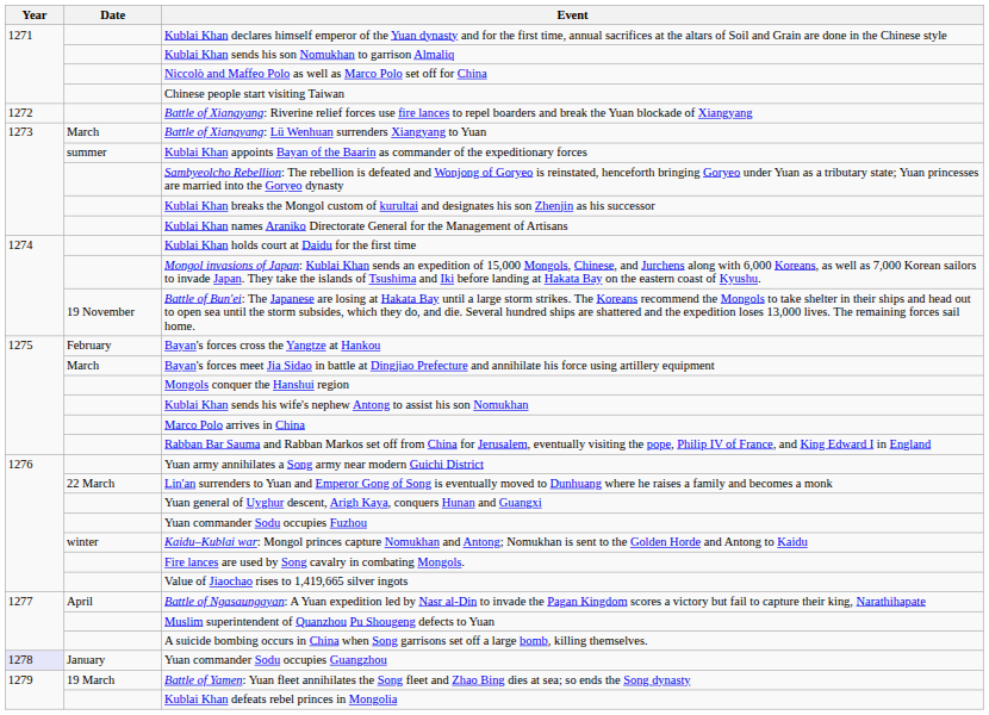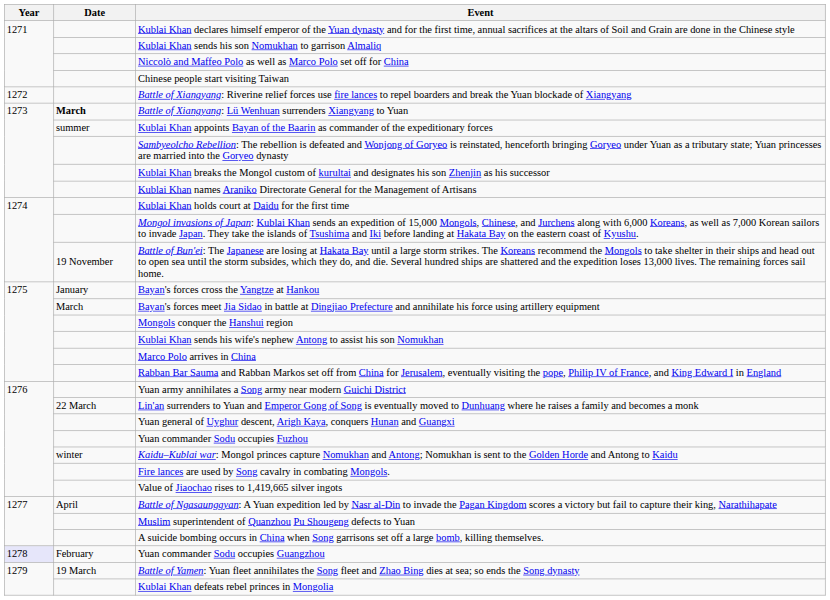 <table class="wikitable" style="width:100%;">
 <tr>
 <th style="width:6%">Year</th>
 <th style="width:10%">Date</th>
 <th>Event</th>
 </tr>
 <tr>
 <td rowspan="4" style="vertical-align:top;">1271</td>
 <td></td>
 <td><a href='#'>Kublai Khan</a> declares himself emperor of the <a href='#'>Yuan dynasty</a> and for the first time, annual sacrifices at the altars of Soil and Grain are done in the Chinese style</td>
 </tr>
 <tr>
 <td></td>
 <td><a href='#'>Kublai Khan</a> sends his son <a href='#'>Nomukhan</a> to garrison <a href='#'>Almaliq</a></td>
 </tr>
 <tr>
 <td></td>
 <td><a href='#'>Niccolò and Maffeo Polo</a> as well as <a href='#'>Marco Polo</a> set off for <a href='#'>China</a></td>
 </tr>
 <tr>
 <td></td>
 <td>Chinese people start visiting Taiwan</td>
 </tr>
 <tr>
 <td>1272</td>
 <td></td>
 <td><em><a href='#'>Battle of Xiangyang</a></em>: Riverine relief forces use <a href='#'>fire lances</a> to repel boarders and break the Yuan blockade of <a href='#'>Xiangyang</a></td>
 </tr>
 <tr>
 <td rowspan="5" style="vertical-align:top;">1273</td>
-<td>March</td>
+<td><strong>March</strong></td>
 <td><em><a href='#'>Battle of Xiangyang</a></em>: <a href='#'>Lü Wenhuan</a> surrenders <a href='#'>Xiangyang</a> to Yuan</td>
 </tr>
 <tr>
 <td>summer</td>
 <td><a href='#'>Kublai Khan</a> appoints <a href='#'>Bayan of the Baarin</a> as commander of the expeditionary forces</td>
 </tr>
 <tr>
 <td></td>
 <td><em><a href='#'>Sambyeolcho Rebellion</a></em>: The rebellion is defeated and <a href='#'>Wonjong of Goryeo</a> is reinstated, henceforth bringing <a href='#'>Goryeo</a> under Yuan as a tributary state; Yuan princesses are married into the <a href='#'>Goryeo</a> dynasty</td>
 </tr>
 <tr>
 <td></td>
 <td><a href='#'>Kublai Khan</a> breaks the Mongol custom of <a href='#'>kurultai</a> and designates his son <a href='#'>Zhenjin</a> as his successor</td>
 </tr>
 <tr>
 <td></td>
 <td><a href='#'>Kublai Khan</a> names <a href='#'>Araniko</a> Directorate General for the Management of Artisans</td>
 </tr>
 <tr>
 <td rowspan="3" style="vertical-align:top;">1274</td>
 <td></td>
 <td><a href='#'>Kublai Khan</a> holds court at <a href='#'>Daidu</a> for the first time</td>
 </tr>
 <tr>
 <td></td>
 <td><em><a href='#'>Mongol invasions of Japan</a></em>: <a href='#'>Kublai Khan</a> sends an expedition of 15,000 <a href='#'>Mongols</a>, <a href='#'>Chinese</a>, and <a href='#'>Jurchens</a> along with 6,000 <a href='#'>Koreans</a>, as well as 7,000 Korean sailors to invade <a href='#'>Japan</a>. They take the islands of <a href='#'>Tsushima</a> and <a href='#'>Iki</a> before landing at <a href='#'>Hakata Bay</a> on the eastern coast of <a href='#'>Kyushu</a>.</td>
 </tr>
 <tr>
 <td>19 November</td>
 <td><em><a href='#'>Battle of Bun'ei</a></em>: The <a href='#'>Japanese</a> are losing at <a href='#'>Hakata Bay</a> until a large storm strikes. The <a href='#'>Koreans</a> recommend the <a href='#'>Mongols</a> to take shelter in their ships and head out to open sea until the storm subsides, which they do, and die. Several hundred ships are shattered and the expedition loses 13,000 lives. The remaining forces sail home.</td>
 </tr>
 <tr>
 <td rowspan="6" style="vertical-align:top;">1275</td>
-<td>February</td>
+<td>January</td>
 <td><a href='#'>Bayan</a>'s forces cross the <a href='#'>Yangtze</a> at <a href='#'>Hankou</a></td>
 </tr>
 <tr>
 <td>March</td>
 <td><a href='#'>Bayan</a>'s forces meet <a href='#'>Jia Sidao</a> in battle at <a href='#'>Dingjiao Prefecture</a> and annihilate his force using artillery equipment</td>
 </tr>
 <tr>
 <td></td>
 <td><a href='#'>Mongols</a> conquer the <a href='#'>Hanshui</a> region</td>
 </tr>
 <tr>
 <td></td>
 <td><a href='#'>Kublai Khan</a> sends his wife's nephew <a href='#'>Antong</a> to assist his son <a href='#'>Nomukhan</a></td>
 </tr>
 <tr>
 <td></td>
 <td><a href='#'>Marco Polo</a> arrives in <a href='#'>China</a></td>
 </tr>
 <tr>
 <td></td>
 <td><a href='#'>Rabban Bar Sauma</a> and Rabban Markos set off from <a href='#'>China</a> for <a href='#'>Jerusalem</a>, eventually visiting the <a href='#'>pope</a>, <a href='#'>Philip IV of France</a>, and <a href='#'>King Edward I</a> in <a href='#'>England</a></td>
 </tr>
 <tr>
 <td rowspan="7" style="vertical-align:top;">1276</td>
 <td></td>
 <td>Yuan army annihilates a <a href='#'>Song</a> army near modern <a href='#'>Guichi District</a></td>
 </tr>
 <tr>
 <td>22 March</td>
 <td><a href='#'>Lin'an</a> surrenders to Yuan and <a href='#'>Emperor Gong of Song</a> is eventually moved to <a href='#'>Dunhuang</a> where he raises a family and becomes a monk</td>
 </tr>
 <tr>
 <td></td>
 <td>Yuan general of <a href='#'>Uyghur</a> descent, <a href='#'>Arigh Kaya</a>, conquers <a href='#'>Hunan</a> and <a href='#'>Guangxi</a></td>
 </tr>
 <tr>
 <td></td>
 <td>Yuan commander <a href='#'>Sodu</a> occupies <a href='#'>Fuzhou</a></td>
 </tr>
 <tr>
 <td>winter</td>
 <td><em><a href='#'>Kaidu–Kublai war</a></em>: Mongol princes capture <a href='#'>Nomukhan</a> and <a href='#'>Antong</a>; Nomukhan is sent to the <a href='#'>Golden Horde</a> and Antong to <a href='#'>Kaidu</a></td>
 </tr>
 <tr>
 <td></td>
 <td><a href='#'>Fire lances</a> are used by <a href='#'>Song</a> cavalry in combating <a href='#'>Mongols</a>.</td>
 </tr>
 <tr>
 <td></td>
 <td>Value of <a href='#'>Jiaochao</a> rises to 1,419,665 silver ingots</td>
 </tr>
 <tr>
 <td rowspan="3" style="vertical-align:top;">1277</td>
 <td>April</td>
 <td><em><a href='#'>Battle of Ngasaunggyan</a></em>: A Yuan expedition led by <a href='#'>Nasr al-Din</a> to invade the <a href='#'>Pagan Kingdom</a> scores a victory but fail to capture their king, <a href='#'>Narathihapate</a></td>
 </tr>
 <tr>
 <td></td>
 <td><a href='#'>Muslim</a> superintendent of <a href='#'>Quanzhou</a> <a href='#'>Pu Shougeng</a> defects to Yuan </td>
 </tr>
 <tr>
 <td></td>
 <td>A suicide bombing occurs in <a href='#'>China</a> when <a href='#'>Song</a> garrisons set off a large <a href='#'>bomb</a>, killing themselves.</td>
 </tr>
 <tr>
 <td style="background: lavender;">1278</td>
-<td>January</td>
+<td>February</td>
 <td>Yuan commander <a href='#'>Sodu</a> occupies <a href='#'>Guangzhou</a></td>
 </tr>
 <tr>
 <td rowspan="2" style="vertical-align:top;">1279</td>
 <td>19 March</td>
 <td><em><a href='#'>Battle of Yamen</a></em>: Yuan fleet annihilates the <a href='#'>Song</a> fleet and <a href='#'>Zhao Bing</a> dies at sea; so ends the <a href='#'>Song dynasty</a></td>
 </tr>
 <tr>
 <td></td>
 <td><a href='#'>Kublai Khan</a> defeats rebel princes in <a href='#'>Mongolia</a></td>
 </tr>
 </table>
